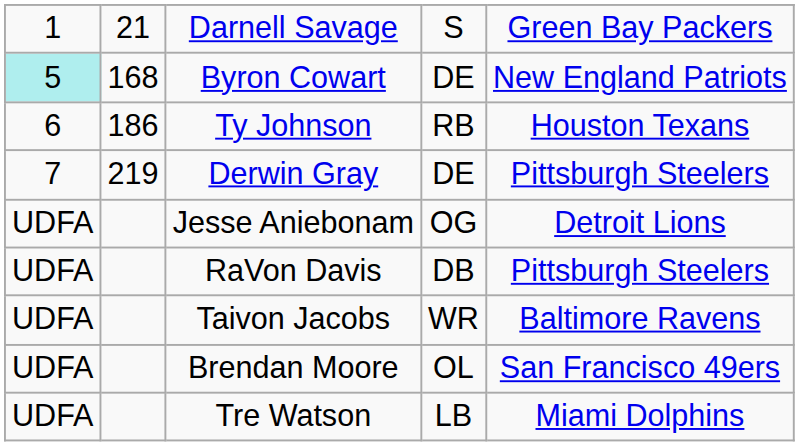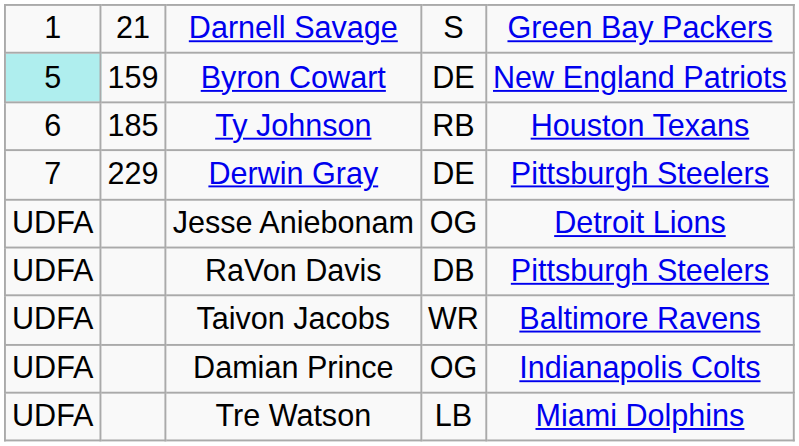 <table class="wikitable" style="text-align:center">
 <tr>
 <td>1</td>
 <td>21</td>
 <td><a href='#'>Darnell Savage</a></td>
 <td>S</td>
 <td><a href='#'>Green Bay Packers</a></td>
 </tr>
 <tr>
 <td style="background: paleturquoise;">5</td>
-<td>168</td>
+<td>159</td>
 <td><a href='#'>Byron Cowart</a></td>
 <td>DE</td>
 <td><a href='#'>New England Patriots</a></td>
 </tr>
 <tr>
 <td>6</td>
-<td>186</td>
+<td>185</td>
 <td><a href='#'>Ty Johnson</a></td>
 <td>RB</td>
 <td><a href='#'>Houston Texans</a></td>
 </tr>
 <tr>
 <td>7</td>
-<td>219</td>
+<td>229</td>
 <td><a href='#'>Derwin Gray</a></td>
 <td>DE</td>
 <td><a href='#'>Pittsburgh Steelers</a></td>
 </tr>
 <tr>
 <td>UDFA</td>
 <td></td>
 <td>Jesse Aniebonam</td>
 <td>OG</td>
 <td><a href='#'>Detroit Lions</a></td>
 </tr>
 <tr>
 <td>UDFA</td>
 <td></td>
 <td>RaVon Davis</td>
 <td>DB</td>
 <td><a href='#'>Pittsburgh Steelers</a></td>
 </tr>
 <tr>
 <td>UDFA</td>
 <td></td>
 <td>Taivon Jacobs</td>
 <td>WR</td>
 <td><a href='#'>Baltimore Ravens</a></td>
 </tr>
 <tr>
 <td>UDFA</td>
 <td></td>
-<td>Brendan Moore</td>
-<td>OL</td>
-<td><a href='#'>San Francisco 49ers</a></td>
+<td>Damian Prince</td>
+<td>OG</td>
+<td><a href='#'>Indianapolis Colts</a></td>
 </tr>
 <tr>
 <td>UDFA</td>
 <td></td>
 <td>Tre Watson</td>
 <td>LB</td>
 <td><a href='#'>Miami Dolphins</a></td>
 </tr>
 </table>
